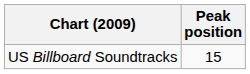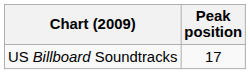 <table class="wikitable sortable">
 <tr>
 <th align="center">Chart (2009)</th>
 <th align="center">Peak<br>position</th>
 </tr>
 <tr>
 <td align="left">US <em>Billboard</em> Soundtracks</td>
-<td align="center">15</td>
+<td align="center">17</td>
 </tr>
 </table>
